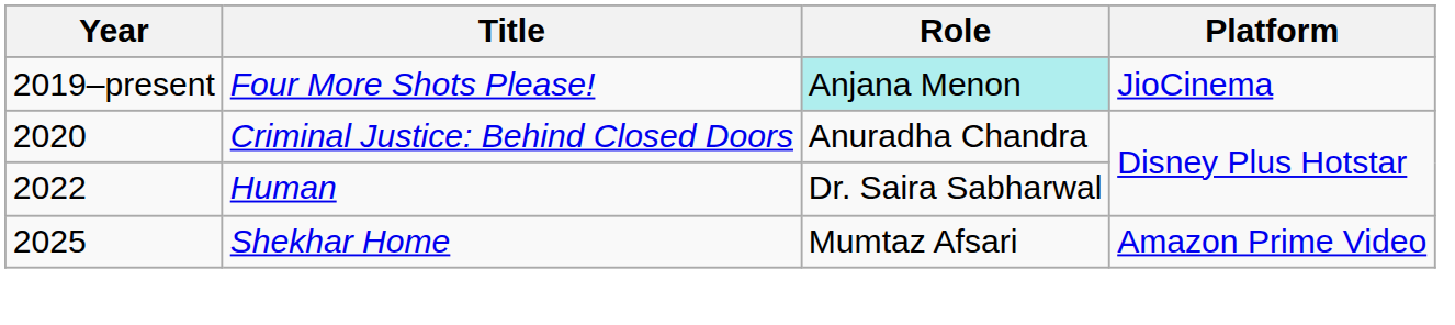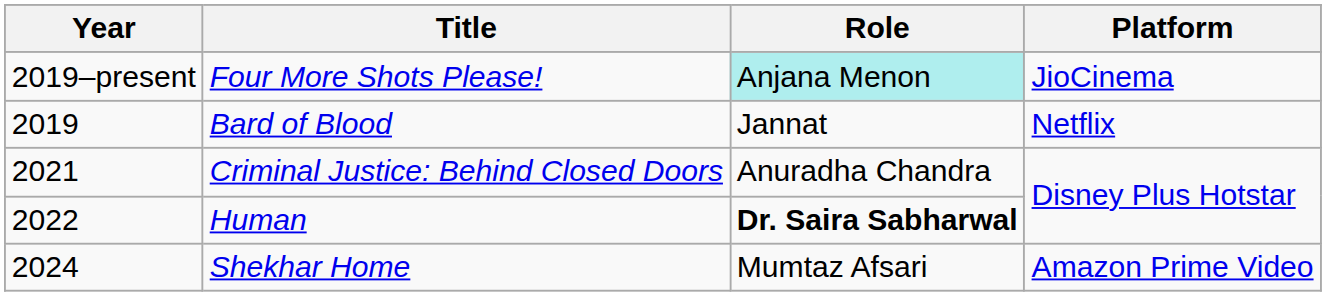 <table class="wikitable sortable">
 <tr>
 <th>Year</th>
 <th>Title</th>
 <th>Role</th>
 <th>Platform</th>
 </tr>
 <tr>
 <td>2019–present</td>
 <td><em><a href='#'>Four More Shots Please!</a></em></td>
 <td style="background: paleturquoise;">Anjana Menon</td>
 <td><a href='#'>JioCinema</a></td>
 </tr>
 <tr>
-<td>2020</td>
+<td>2019</td>
+<td><em><a href='#'>Bard of Blood</a></em></td>
+<td>Jannat</td>
+<td><a href='#'>Netflix</a></td>
+</tr>
+<tr>
+<td>2021</td>
 <td><em><a href='#'>Criminal Justice: Behind Closed Doors</a></em></td>
 <td>Anuradha Chandra</td>
 <td rowspan="2"><a href='#'>Disney Plus Hotstar</a></td>
 </tr>
 <tr>
 <td>2022</td>
 <td><em><a href='#'>Human</a></em></td>
-<td>Dr. Saira Sabharwal</td>
+<td><strong>Dr. Saira Sabharwal</strong></td>
 </tr>
 <tr>
-<td>2025</td>
+<td>2024</td>
 <td><em><a href='#'>Shekhar Home</a></em></td>
 <td>Mumtaz Afsari</td>
 <td><a href='#'>Amazon Prime Video</a></td>
 </tr>
 </table>
